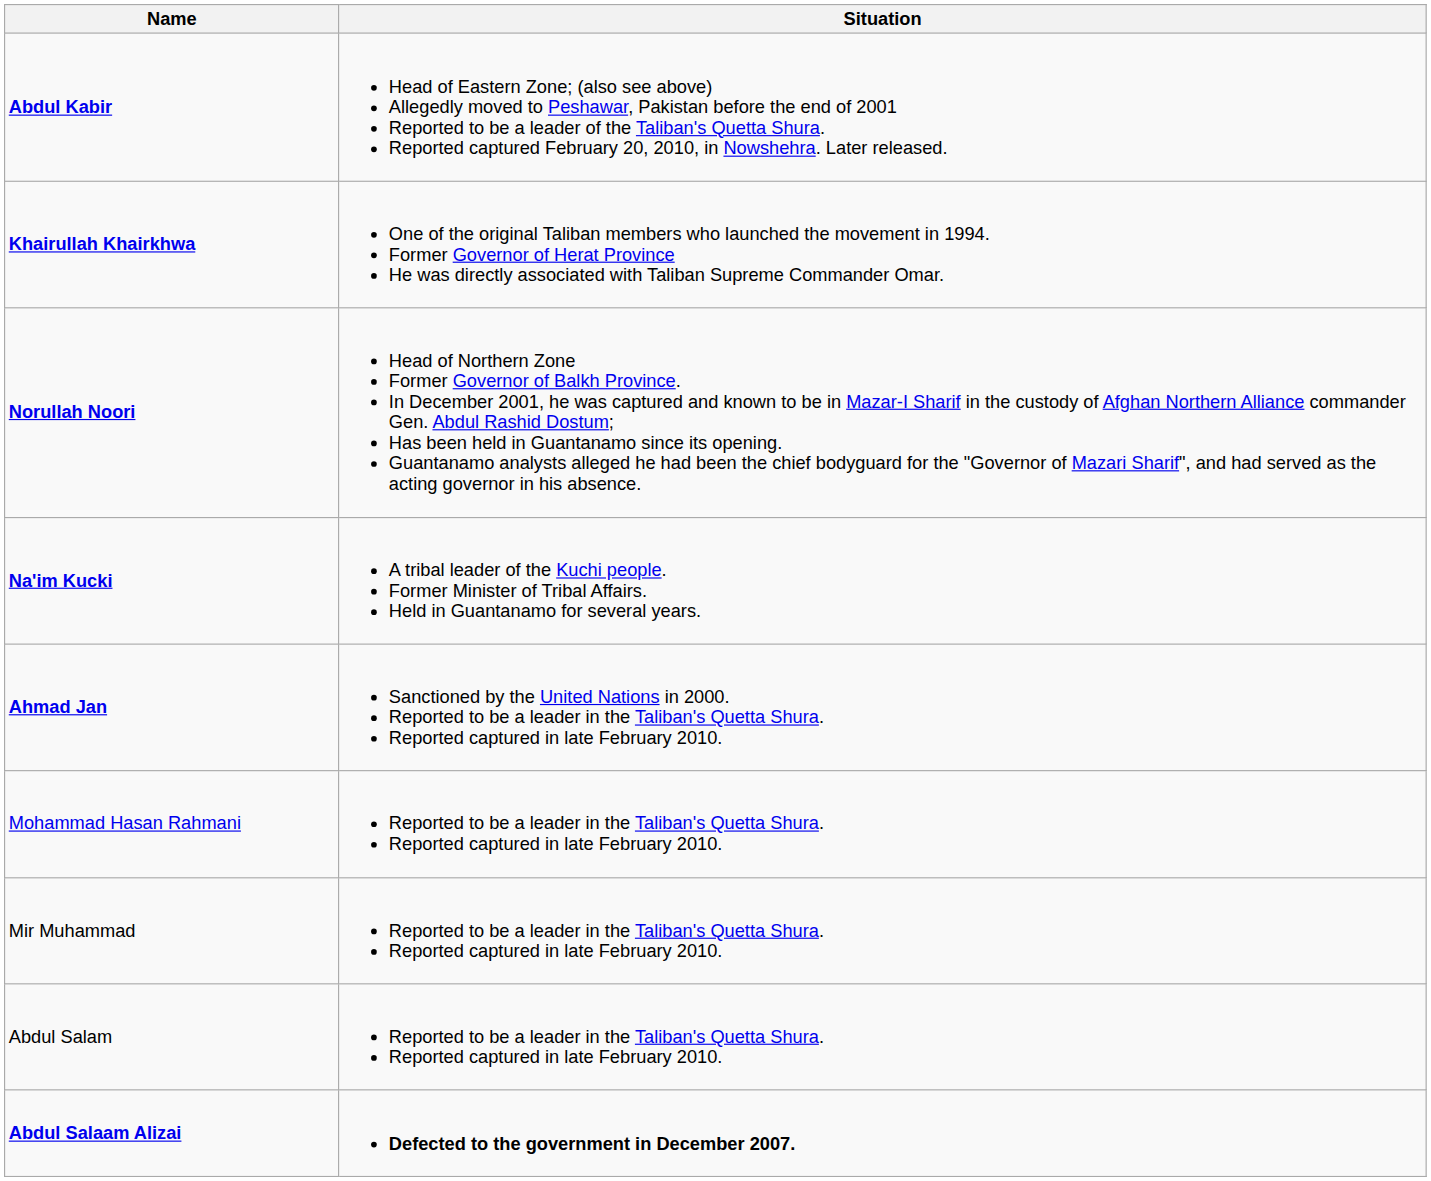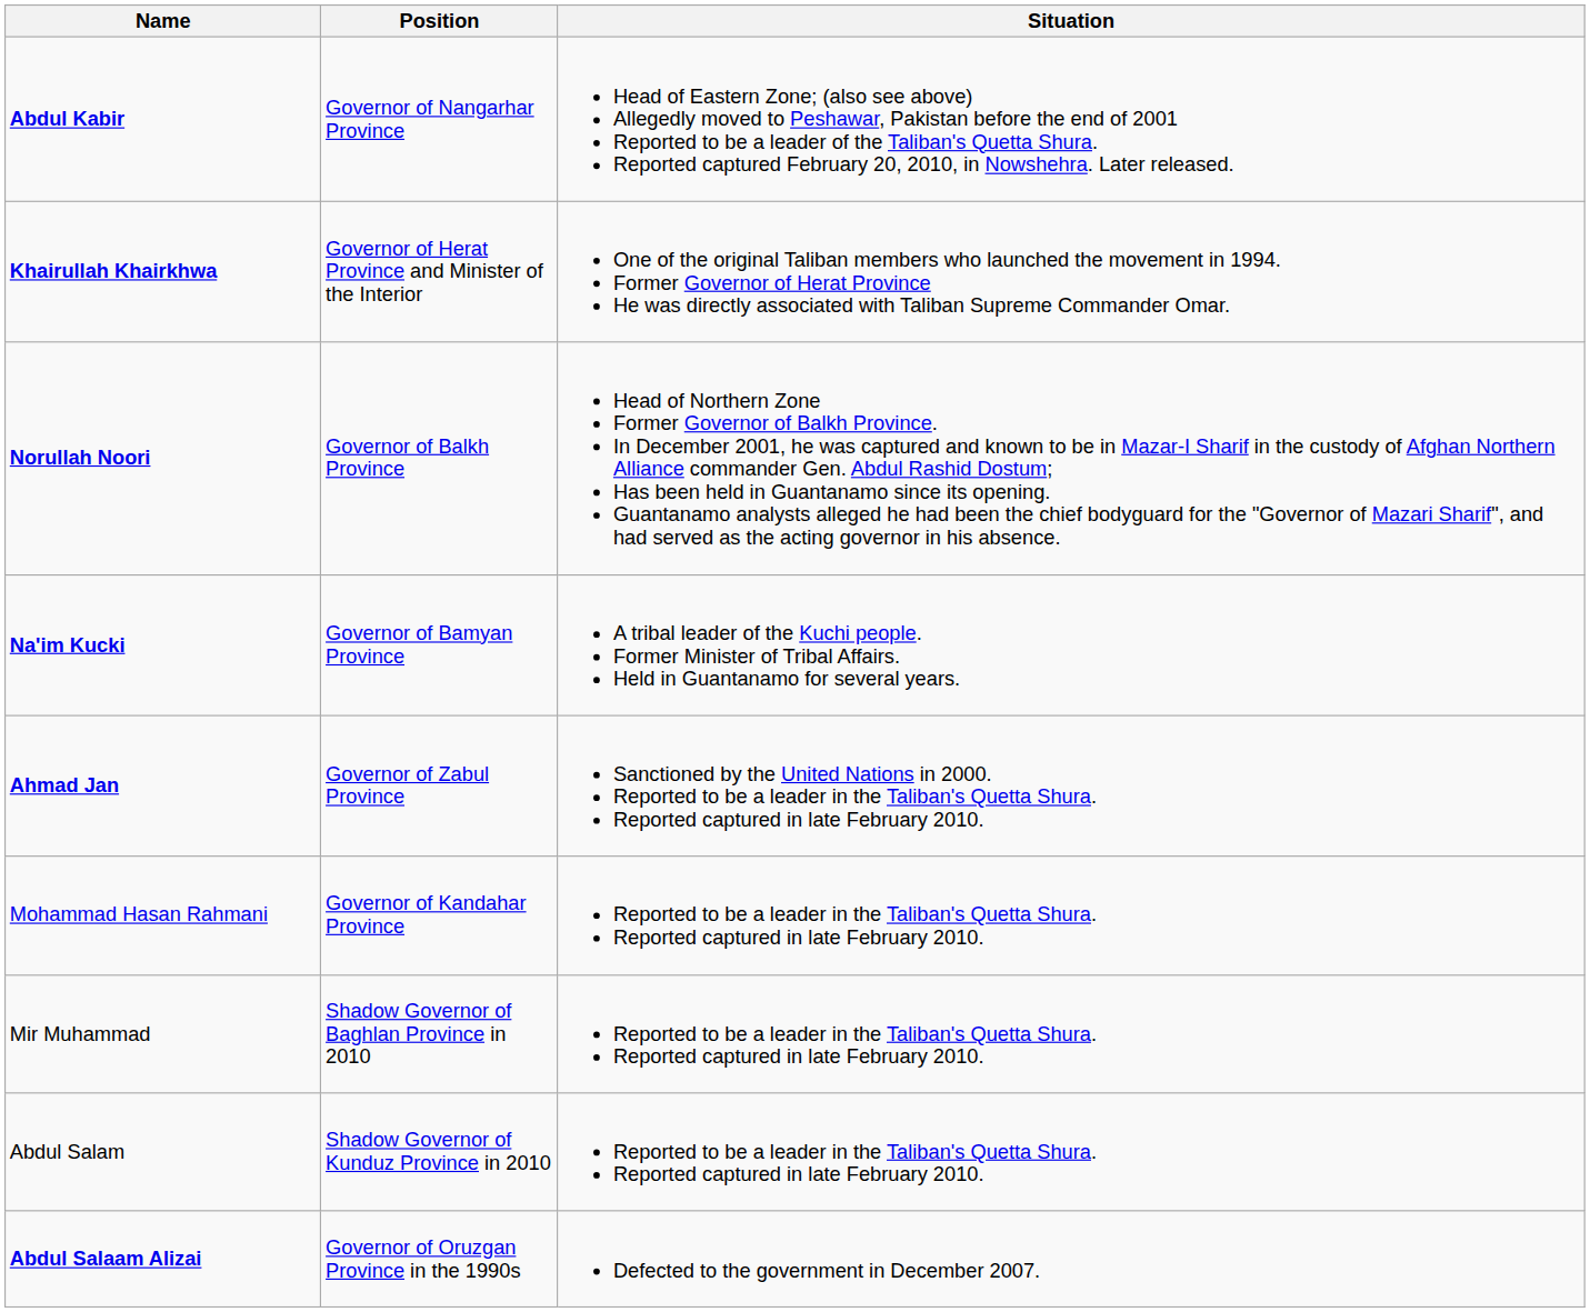 <table class="wikitable sortable">
 <tr>
 <th style="width: 20%;">Name</th>
+<th style="width: 15%;">Position</th>
 <th style="width: 65%;">Situation</th>
 </tr>
 <tr>
 <td><strong><a href='#'>Abdul Kabir</a></strong></td>
+<td><a href='#'>Governor of Nangarhar Province</a></td>
 <td><br><ul><li>Head of Eastern Zone; (also see above)</li><li>Allegedly moved to <a href='#'>Peshawar</a>, Pakistan before the end of 2001</li><li>Reported to be a leader of the <a href='#'>Taliban's Quetta Shura</a>.</li><li>Reported captured February 20, 2010, in <a href='#'>Nowshehra</a>. Later released.</li></ul></td>
 </tr>
 <tr>
 <td><strong><a href='#'>Khairullah Khairkhwa</a></strong></td>
+<td><a href='#'>Governor of Herat Province</a> and Minister of the Interior</td>
 <td><br><ul><li>One of the original Taliban members who launched the movement in 1994.</li><li>Former <a href='#'>Governor of Herat Province</a></li><li>He was directly associated with Taliban Supreme Commander Omar.</li></ul></td>
 </tr>
 <tr>
 <td><strong><a href='#'>Norullah Noori</a></strong></td>
+<td><a href='#'>Governor of Balkh Province</a></td>
 <td><br><ul><li>Head of Northern Zone</li><li>Former <a href='#'>Governor of Balkh Province</a>.</li><li>In December 2001, he was captured and known to be in <a href='#'>Mazar-I Sharif</a> in the custody of <a href='#'>Afghan Northern Alliance</a> commander Gen. <a href='#'>Abdul Rashid Dostum</a>;</li><li>Has been held in Guantanamo since its opening.</li><li>Guantanamo analysts alleged he had been the chief bodyguard for the "Governor of <a href='#'>Mazari Sharif</a>", and had served as the acting governor in his absence.</li></ul></td>
 </tr>
 <tr>
 <td><strong><a href='#'>Na'im Kucki</a></strong></td>
+<td><a href='#'>Governor of Bamyan Province</a></td>
 <td><br><ul><li>A tribal leader of the <a href='#'>Kuchi people</a>.</li><li>Former Minister of Tribal Affairs.</li><li>Held in Guantanamo for several years.</li></ul></td>
 </tr>
 <tr>
 <td><strong><a href='#'>Ahmad Jan</a></strong></td>
+<td><a href='#'>Governor of Zabul Province</a></td>
 <td><br><ul><li>Sanctioned by the <a href='#'>United Nations</a> in 2000.</li><li>Reported to be a leader in the <a href='#'>Taliban's Quetta Shura</a>.</li><li>Reported captured in late February 2010.</li></ul></td>
 </tr>
 <tr>
 <td><a href='#'>Mohammad Hasan Rahmani</a></td>
+<td><a href='#'>Governor of Kandahar Province</a></td>
 <td><br><ul><li>Reported to be a leader in the <a href='#'>Taliban's Quetta Shura</a>.</li><li>Reported captured in late February 2010.</li></ul></td>
 </tr>
 <tr>
 <td>Mir Muhammad</td>
+<td><a href='#'>Shadow Governor of Baghlan Province</a> in 2010</td>
 <td><br><ul><li>Reported to be a leader in the <a href='#'>Taliban's Quetta Shura</a>.</li><li>Reported captured in late February 2010.</li></ul></td>
 </tr>
 <tr>
 <td>Abdul Salam</td>
+<td><a href='#'>Shadow Governor of Kunduz Province</a> in 2010</td>
 <td><br><ul><li>Reported to be a leader in the <a href='#'>Taliban's Quetta Shura</a>.</li><li>Reported captured in late February 2010.</li></ul></td>
 </tr>
 <tr>
 <td><strong><a href='#'>Abdul Salaam Alizai</a></strong></td>
-<td><strong><br><ul><li>Defected to the government in December 2007.</li></ul></strong></td>
+<td><a href='#'>Governor of Oruzgan Province</a> in the 1990s</td>
+<td><br><ul><li>Defected to the government in December 2007.</li></ul></td>
 </tr>
 </table>
